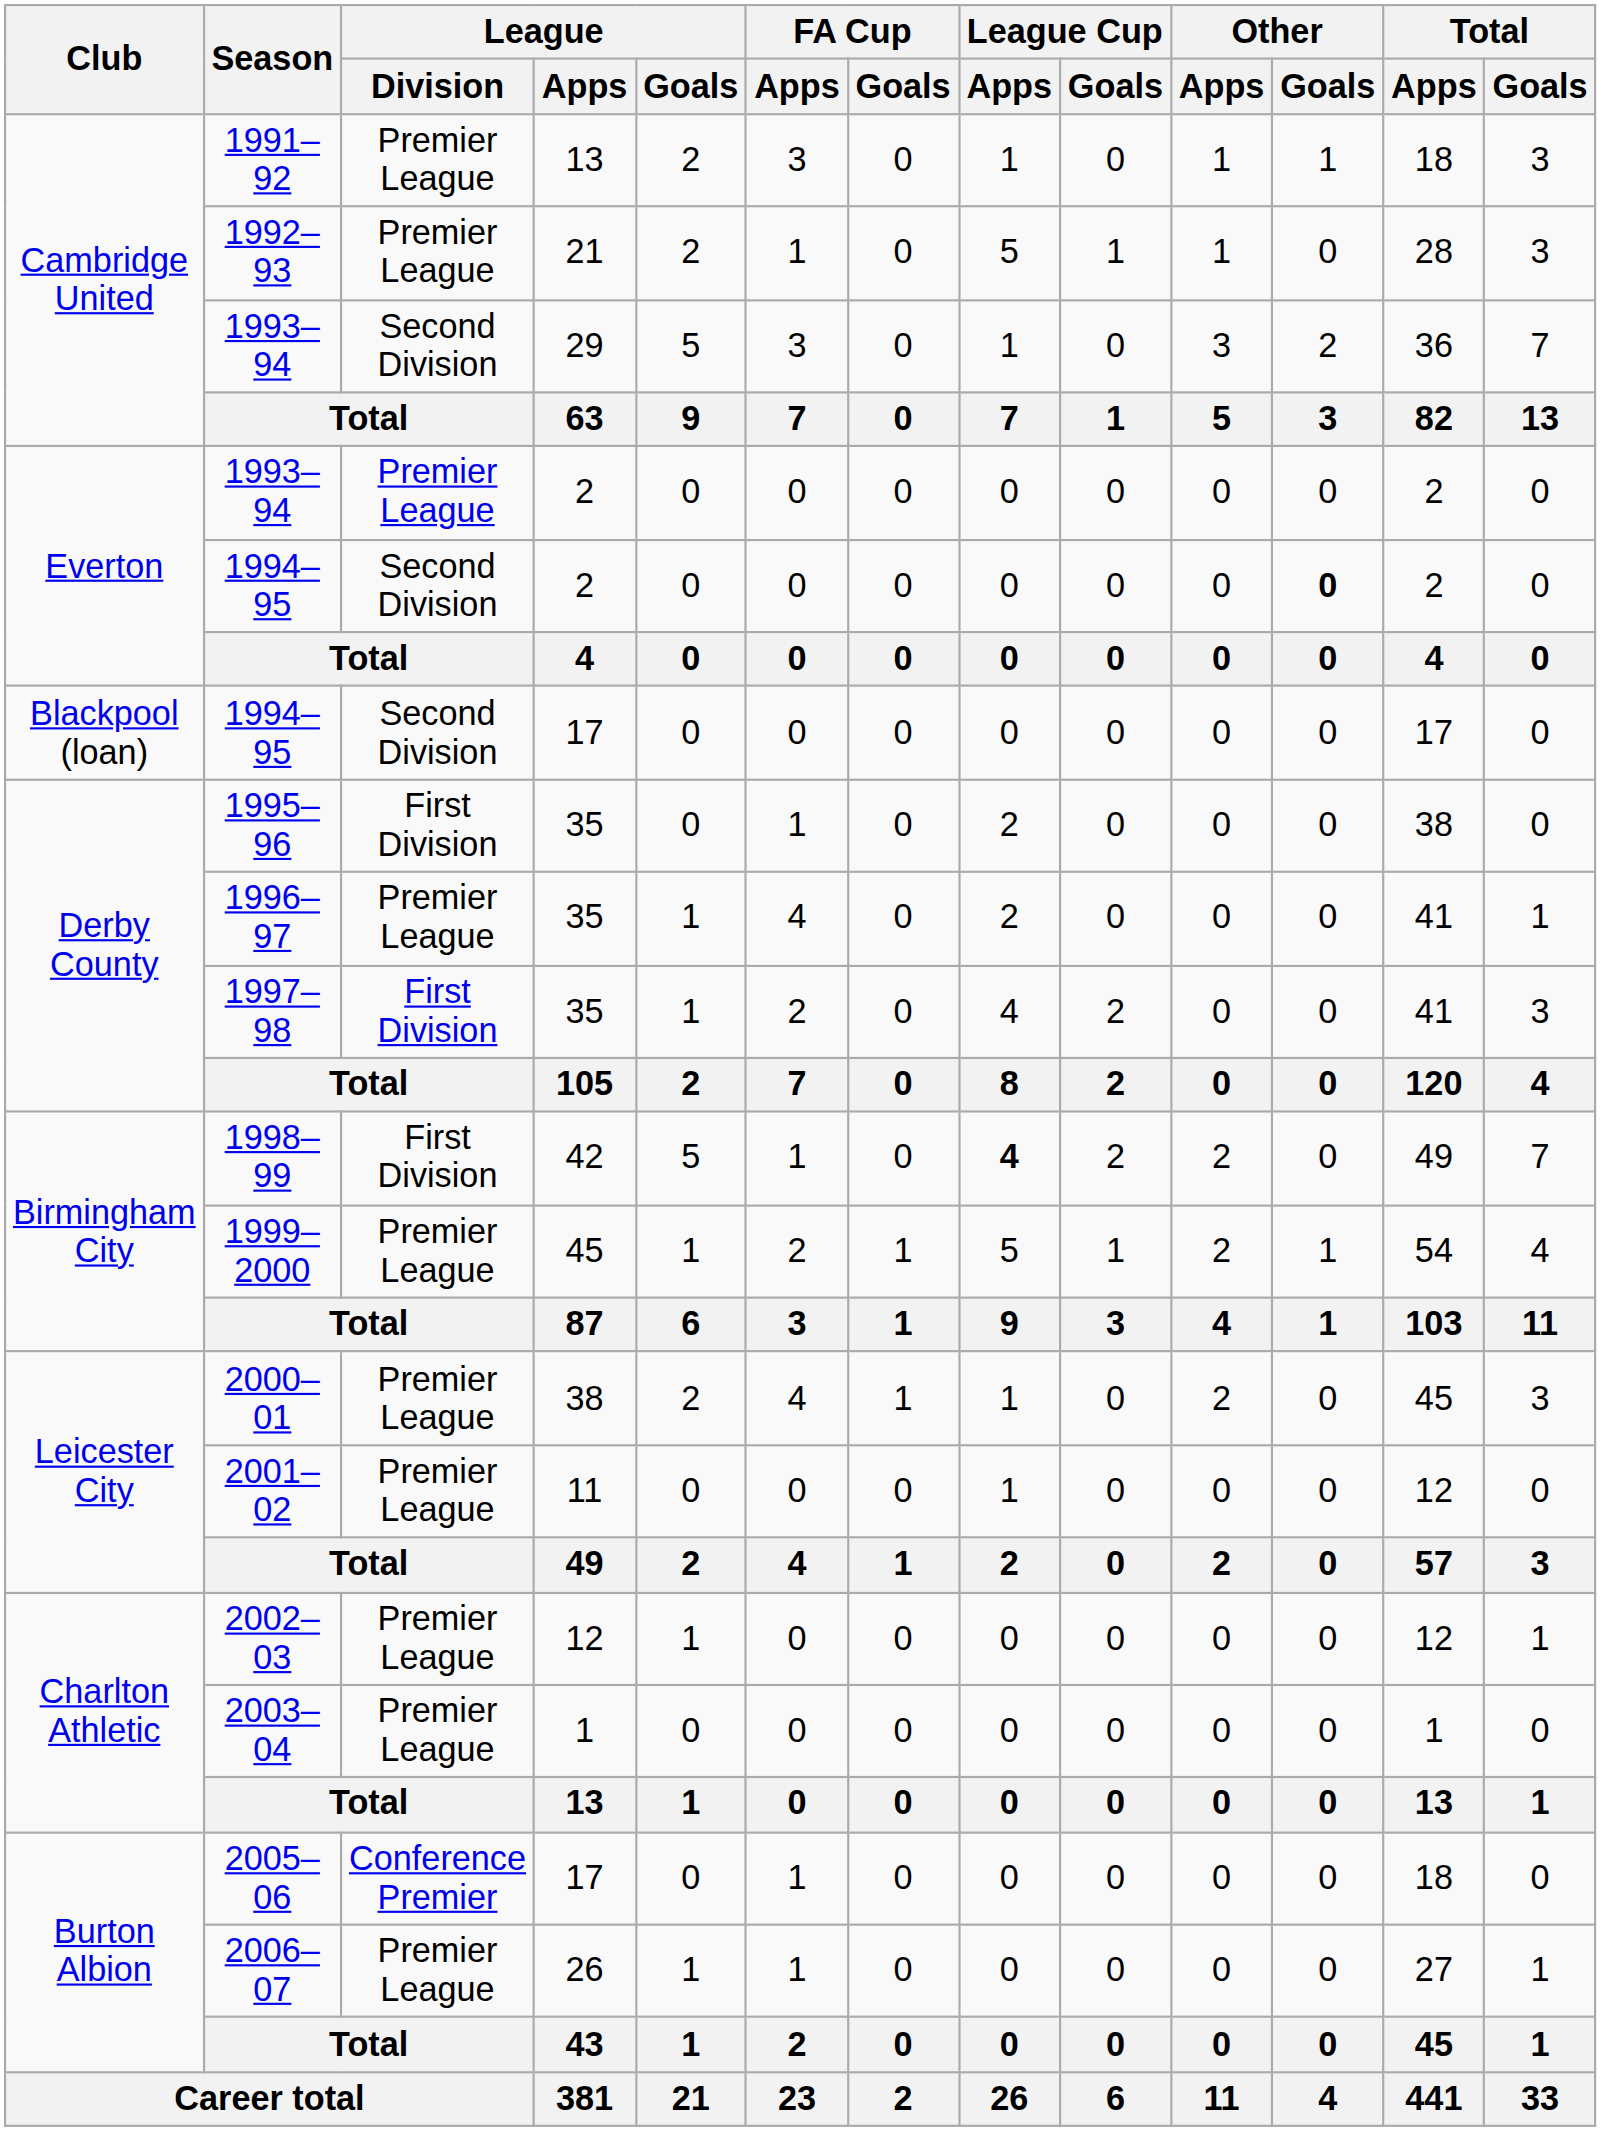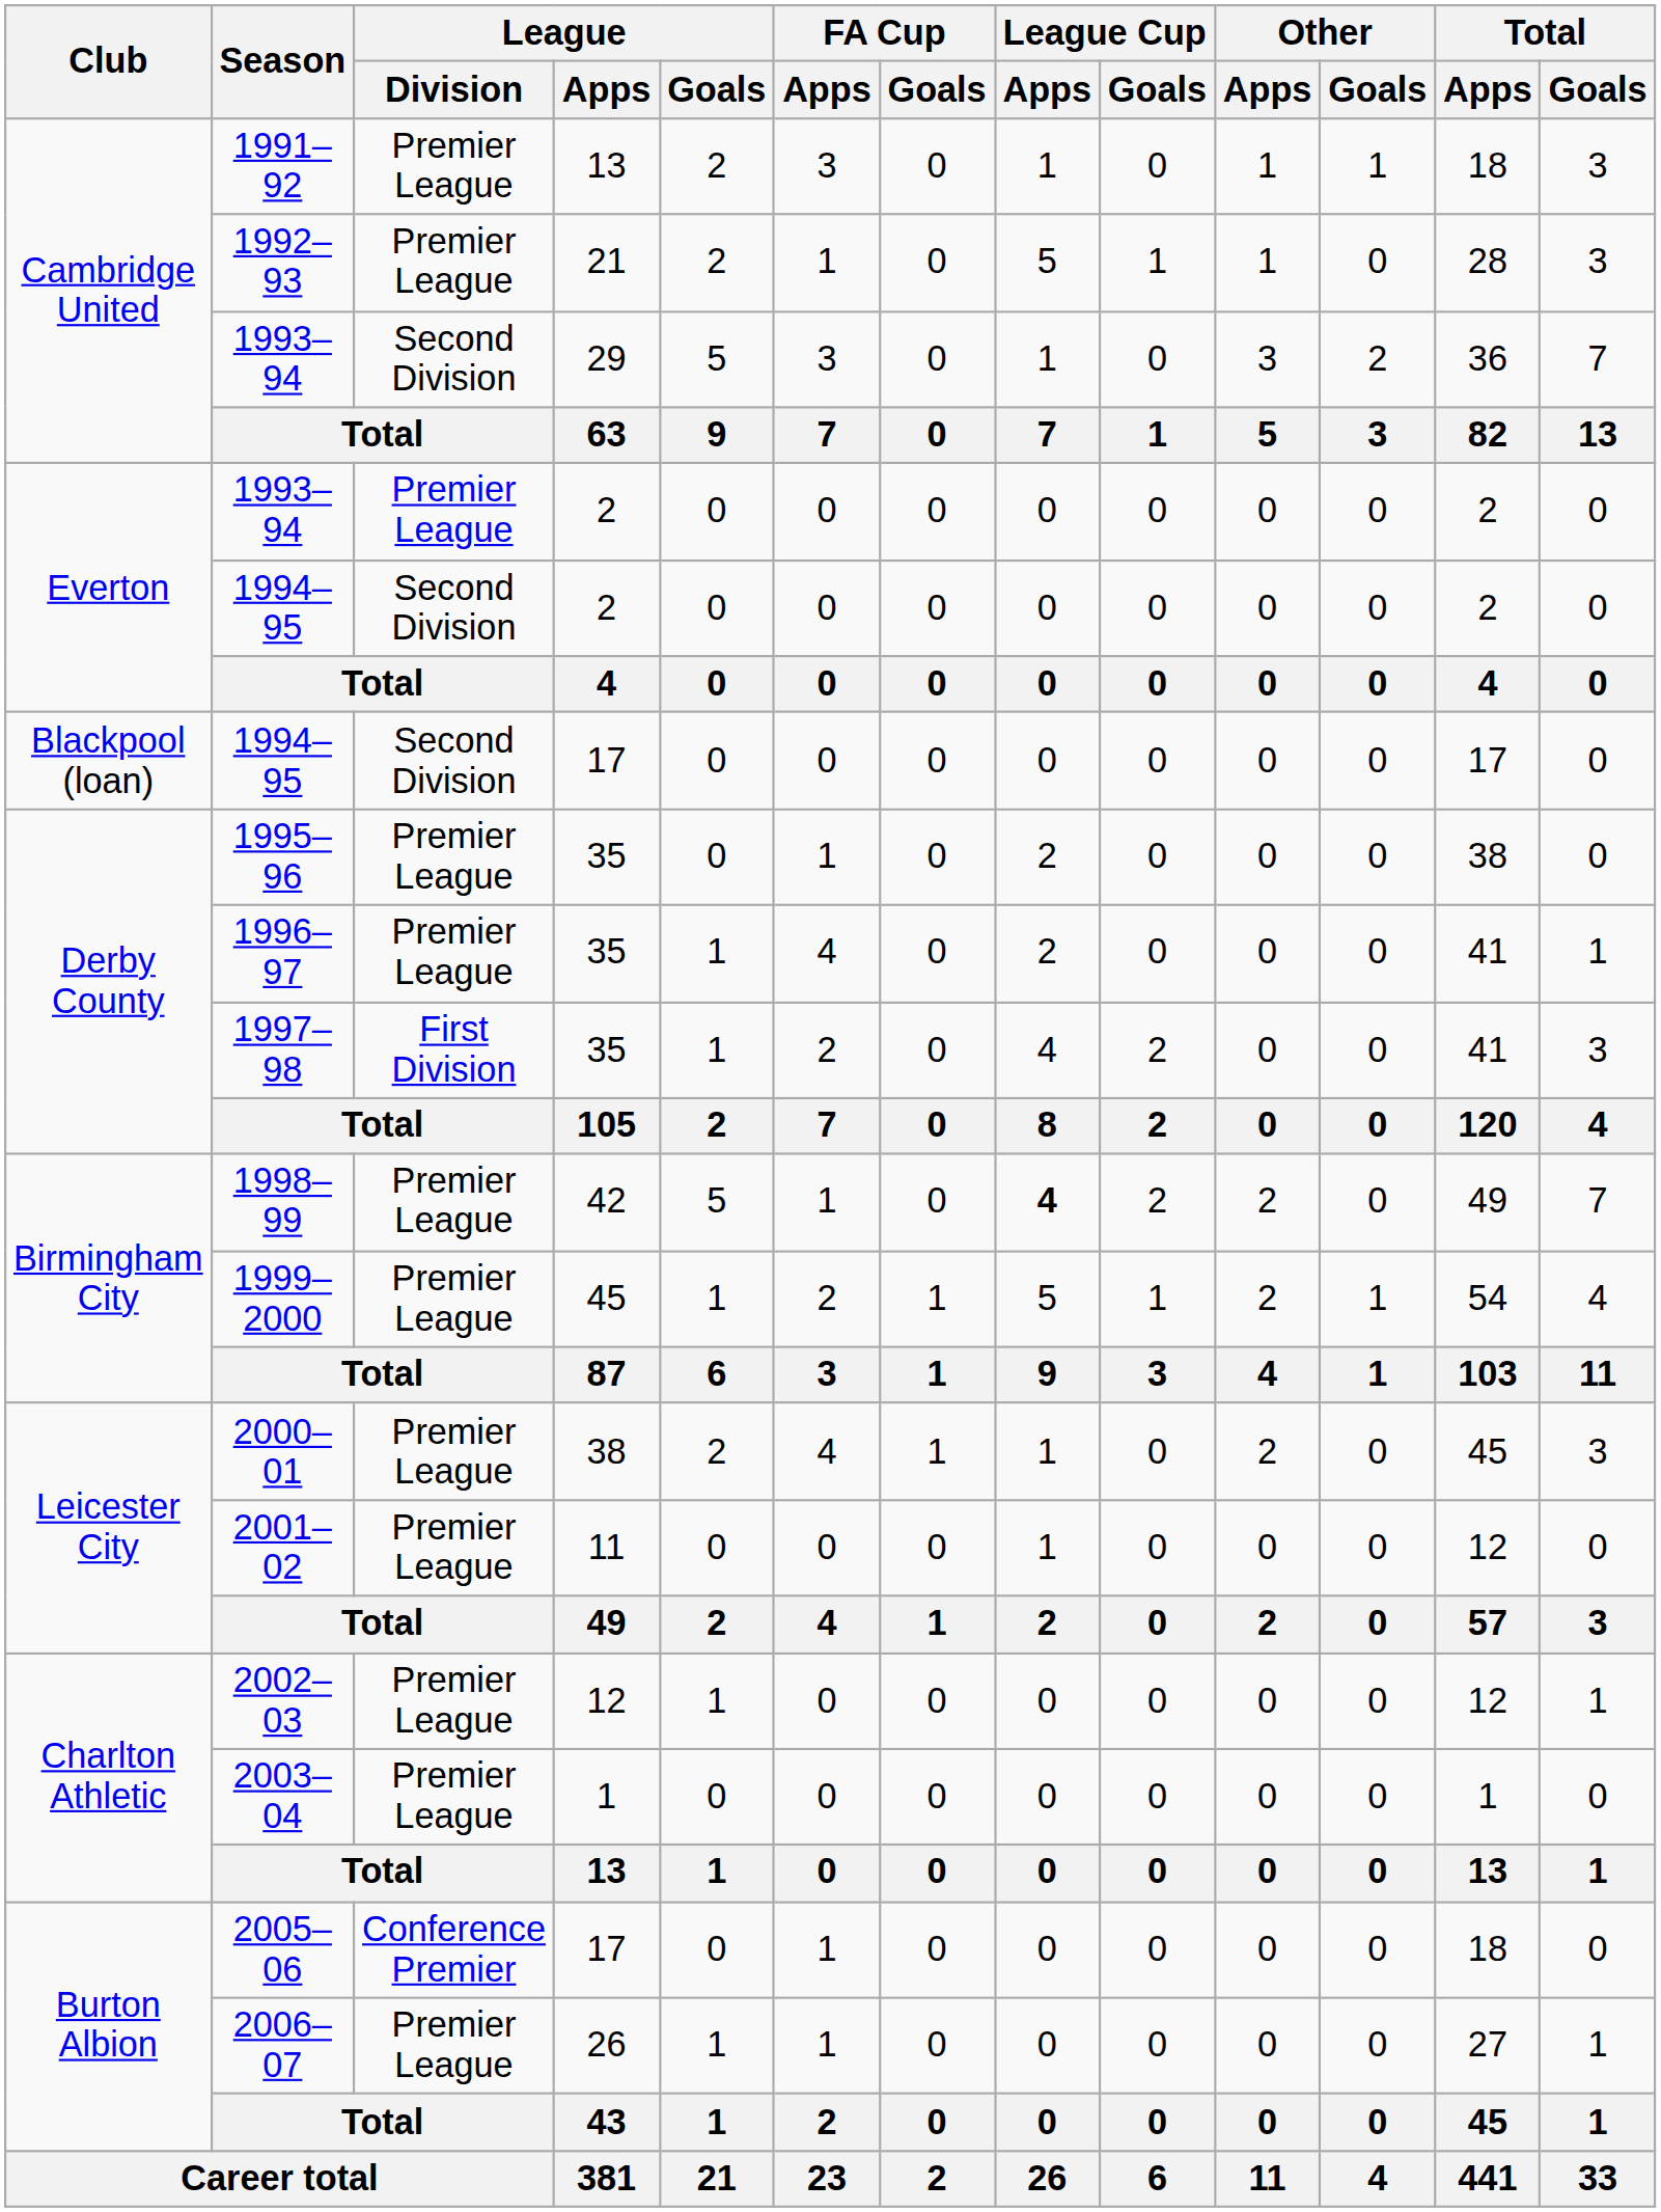 <table class="wikitable" style="text-align:center">
 <tr>
 <th rowspan="2">Club</th>
 <th rowspan="2">Season</th>
 <th colspan="3">League</th>
 <th colspan="2">FA Cup</th>
 <th colspan="2">League Cup</th>
 <th colspan="2">Other</th>
 <th colspan="2">Total</th>
 </tr>
 <tr>
 <th>Division</th>
 <th>Apps</th>
 <th>Goals</th>
 <th>Apps</th>
 <th>Goals</th>
 <th>Apps</th>
 <th>Goals</th>
 <th>Apps</th>
 <th>Goals</th>
 <th>Apps</th>
 <th>Goals</th>
 </tr>
 <tr>
 <td rowspan="4"><a href='#'>Cambridge United</a></td>
 <td><a href='#'>1991–92</a></td>
 <td>Premier League</td>
 <td>13</td>
 <td>2</td>
 <td>3</td>
 <td>0</td>
 <td>1</td>
 <td>0</td>
 <td>1</td>
 <td>1</td>
 <td>18</td>
 <td>3</td>
 </tr>
 <tr>
 <td><a href='#'>1992–93</a></td>
 <td>Premier League</td>
 <td>21</td>
 <td>2</td>
 <td>1</td>
 <td>0</td>
 <td>5</td>
 <td>1</td>
 <td>1</td>
 <td>0</td>
 <td>28</td>
 <td>3</td>
 </tr>
 <tr>
 <td><a href='#'>1993–94</a></td>
 <td>Second Division</td>
 <td>29</td>
 <td>5</td>
 <td>3</td>
 <td>0</td>
 <td>1</td>
 <td>0</td>
 <td>3</td>
 <td>2</td>
 <td>36</td>
 <td>7</td>
 </tr>
 <tr>
 <th colspan="2">Total</th>
 <th>63</th>
 <th>9</th>
 <th>7</th>
 <th>0</th>
 <th>7</th>
 <th>1</th>
 <th>5</th>
 <th>3</th>
 <th>82</th>
 <th>13</th>
 </tr>
 <tr>
 <td rowspan="3"><a href='#'>Everton</a></td>
 <td><a href='#'>1993–94</a></td>
 <td><a href='#'>Premier League</a></td>
 <td>2</td>
 <td>0</td>
 <td>0</td>
 <td>0</td>
 <td>0</td>
 <td>0</td>
 <td>0</td>
 <td>0</td>
 <td>2</td>
 <td>0</td>
 </tr>
 <tr>
 <td><a href='#'>1994–95</a></td>
 <td>Second Division</td>
 <td>2</td>
 <td>0</td>
 <td>0</td>
 <td>0</td>
 <td>0</td>
 <td>0</td>
 <td>0</td>
-<td><strong>0</strong></td>
+<td>0</td>
 <td>2</td>
 <td>0</td>
 </tr>
 <tr>
 <th colspan="2">Total</th>
 <th>4</th>
 <th>0</th>
 <th>0</th>
 <th>0</th>
 <th>0</th>
 <th>0</th>
 <th>0</th>
 <th>0</th>
 <th>4</th>
 <th>0</th>
 </tr>
 <tr>
 <td><a href='#'>Blackpool</a> (loan)</td>
 <td><a href='#'>1994–95</a></td>
 <td>Second Division</td>
 <td>17</td>
 <td>0</td>
 <td>0</td>
 <td>0</td>
 <td>0</td>
 <td>0</td>
 <td>0</td>
 <td>0</td>
 <td>17</td>
 <td>0</td>
 </tr>
 <tr>
 <td rowspan="4"><a href='#'>Derby County</a></td>
 <td><a href='#'>1995–96</a></td>
-<td>First Division</td>
+<td>Premier League</td>
 <td>35</td>
 <td>0</td>
 <td>1</td>
 <td>0</td>
 <td>2</td>
 <td>0</td>
 <td>0</td>
 <td>0</td>
 <td>38</td>
 <td>0</td>
 </tr>
 <tr>
 <td><a href='#'>1996–97</a></td>
 <td>Premier League</td>
 <td>35</td>
 <td>1</td>
 <td>4</td>
 <td>0</td>
 <td>2</td>
 <td>0</td>
 <td>0</td>
 <td>0</td>
 <td>41</td>
 <td>1</td>
 </tr>
 <tr>
 <td><a href='#'>1997–98</a></td>
 <td><a href='#'>First Division</a></td>
 <td>35</td>
 <td>1</td>
 <td>2</td>
 <td>0</td>
 <td>4</td>
 <td>2</td>
 <td>0</td>
 <td>0</td>
 <td>41</td>
 <td>3</td>
 </tr>
 <tr>
 <th colspan="2">Total</th>
 <th>105</th>
 <th>2</th>
 <th>7</th>
 <th>0</th>
 <th>8</th>
 <th>2</th>
 <th>0</th>
 <th>0</th>
 <th>120</th>
 <th>4</th>
 </tr>
 <tr>
 <td rowspan="3"><a href='#'>Birmingham City</a></td>
 <td><a href='#'>1998–99</a></td>
-<td>First Division</td>
+<td>Premier League</td>
 <td>42</td>
 <td>5</td>
 <td>1</td>
 <td>0</td>
 <td><strong>4</strong></td>
 <td>2</td>
 <td>2</td>
 <td>0</td>
 <td>49</td>
 <td>7</td>
 </tr>
 <tr>
 <td><a href='#'>1999–2000</a></td>
 <td>Premier League</td>
 <td>45</td>
 <td>1</td>
 <td>2</td>
 <td>1</td>
 <td>5</td>
 <td>1</td>
 <td>2</td>
 <td>1</td>
 <td>54</td>
 <td>4</td>
 </tr>
 <tr>
 <th colspan="2">Total</th>
 <th>87</th>
 <th>6</th>
 <th>3</th>
 <th>1</th>
 <th>9</th>
 <th>3</th>
 <th>4</th>
 <th>1</th>
 <th>103</th>
 <th>11</th>
 </tr>
 <tr>
 <td rowspan="3"><a href='#'>Leicester City</a></td>
 <td><a href='#'>2000–01</a></td>
 <td>Premier League</td>
 <td>38</td>
 <td>2</td>
 <td>4</td>
 <td>1</td>
 <td>1</td>
 <td>0</td>
 <td>2</td>
 <td>0</td>
 <td>45</td>
 <td>3</td>
 </tr>
 <tr>
 <td><a href='#'>2001–02</a></td>
 <td>Premier League</td>
 <td>11</td>
 <td>0</td>
 <td>0</td>
 <td>0</td>
 <td>1</td>
 <td>0</td>
 <td>0</td>
 <td>0</td>
 <td>12</td>
 <td>0</td>
 </tr>
 <tr>
 <th colspan="2">Total</th>
 <th>49</th>
 <th>2</th>
 <th>4</th>
 <th>1</th>
 <th>2</th>
 <th>0</th>
 <th>2</th>
 <th>0</th>
 <th>57</th>
 <th>3</th>
 </tr>
 <tr>
 <td rowspan="3"><a href='#'>Charlton Athletic</a></td>
 <td><a href='#'>2002–03</a></td>
 <td>Premier League</td>
 <td>12</td>
 <td>1</td>
 <td>0</td>
 <td>0</td>
 <td>0</td>
 <td>0</td>
 <td>0</td>
 <td>0</td>
 <td>12</td>
 <td>1</td>
 </tr>
 <tr>
 <td><a href='#'>2003–04</a></td>
 <td>Premier League</td>
 <td>1</td>
 <td>0</td>
 <td>0</td>
 <td>0</td>
 <td>0</td>
 <td>0</td>
 <td>0</td>
 <td>0</td>
 <td>1</td>
 <td>0</td>
 </tr>
 <tr>
 <th colspan="2">Total</th>
 <th>13</th>
 <th>1</th>
 <th>0</th>
 <th>0</th>
 <th>0</th>
 <th>0</th>
 <th>0</th>
 <th>0</th>
 <th>13</th>
 <th>1</th>
 </tr>
 <tr>
 <td rowspan="3"><a href='#'>Burton Albion</a></td>
 <td><a href='#'>2005–06</a></td>
 <td><a href='#'>Conference Premier</a></td>
 <td>17</td>
 <td>0</td>
 <td>1</td>
 <td>0</td>
 <td>0</td>
 <td>0</td>
 <td>0</td>
 <td>0</td>
 <td>18</td>
 <td>0</td>
 </tr>
 <tr>
 <td><a href='#'>2006–07</a></td>
 <td>Premier League</td>
 <td>26</td>
 <td>1</td>
 <td>1</td>
 <td>0</td>
 <td>0</td>
 <td>0</td>
 <td>0</td>
 <td>0</td>
 <td>27</td>
 <td>1</td>
 </tr>
 <tr>
 <th colspan="2">Total</th>
 <th>43</th>
 <th>1</th>
 <th>2</th>
 <th>0</th>
 <th>0</th>
 <th>0</th>
 <th>0</th>
 <th>0</th>
 <th>45</th>
 <th>1</th>
 </tr>
 <tr>
 <th colspan="3">Career total</th>
 <th>381</th>
 <th>21</th>
 <th>23</th>
 <th>2</th>
 <th>26</th>
 <th>6</th>
 <th>11</th>
 <th>4</th>
 <th>441</th>
 <th>33</th>
 </tr>
 </table>
